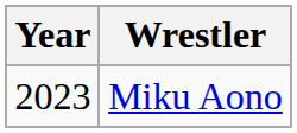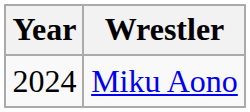 <table class="wikitable">
 <tr>
 <th>Year</th>
 <th>Wrestler</th>
 </tr>
 <tr>
-<td>2023</td>
+<td>2024</td>
 <td><a href='#'>Miku Aono</a></td>
 </tr>
 </table>
